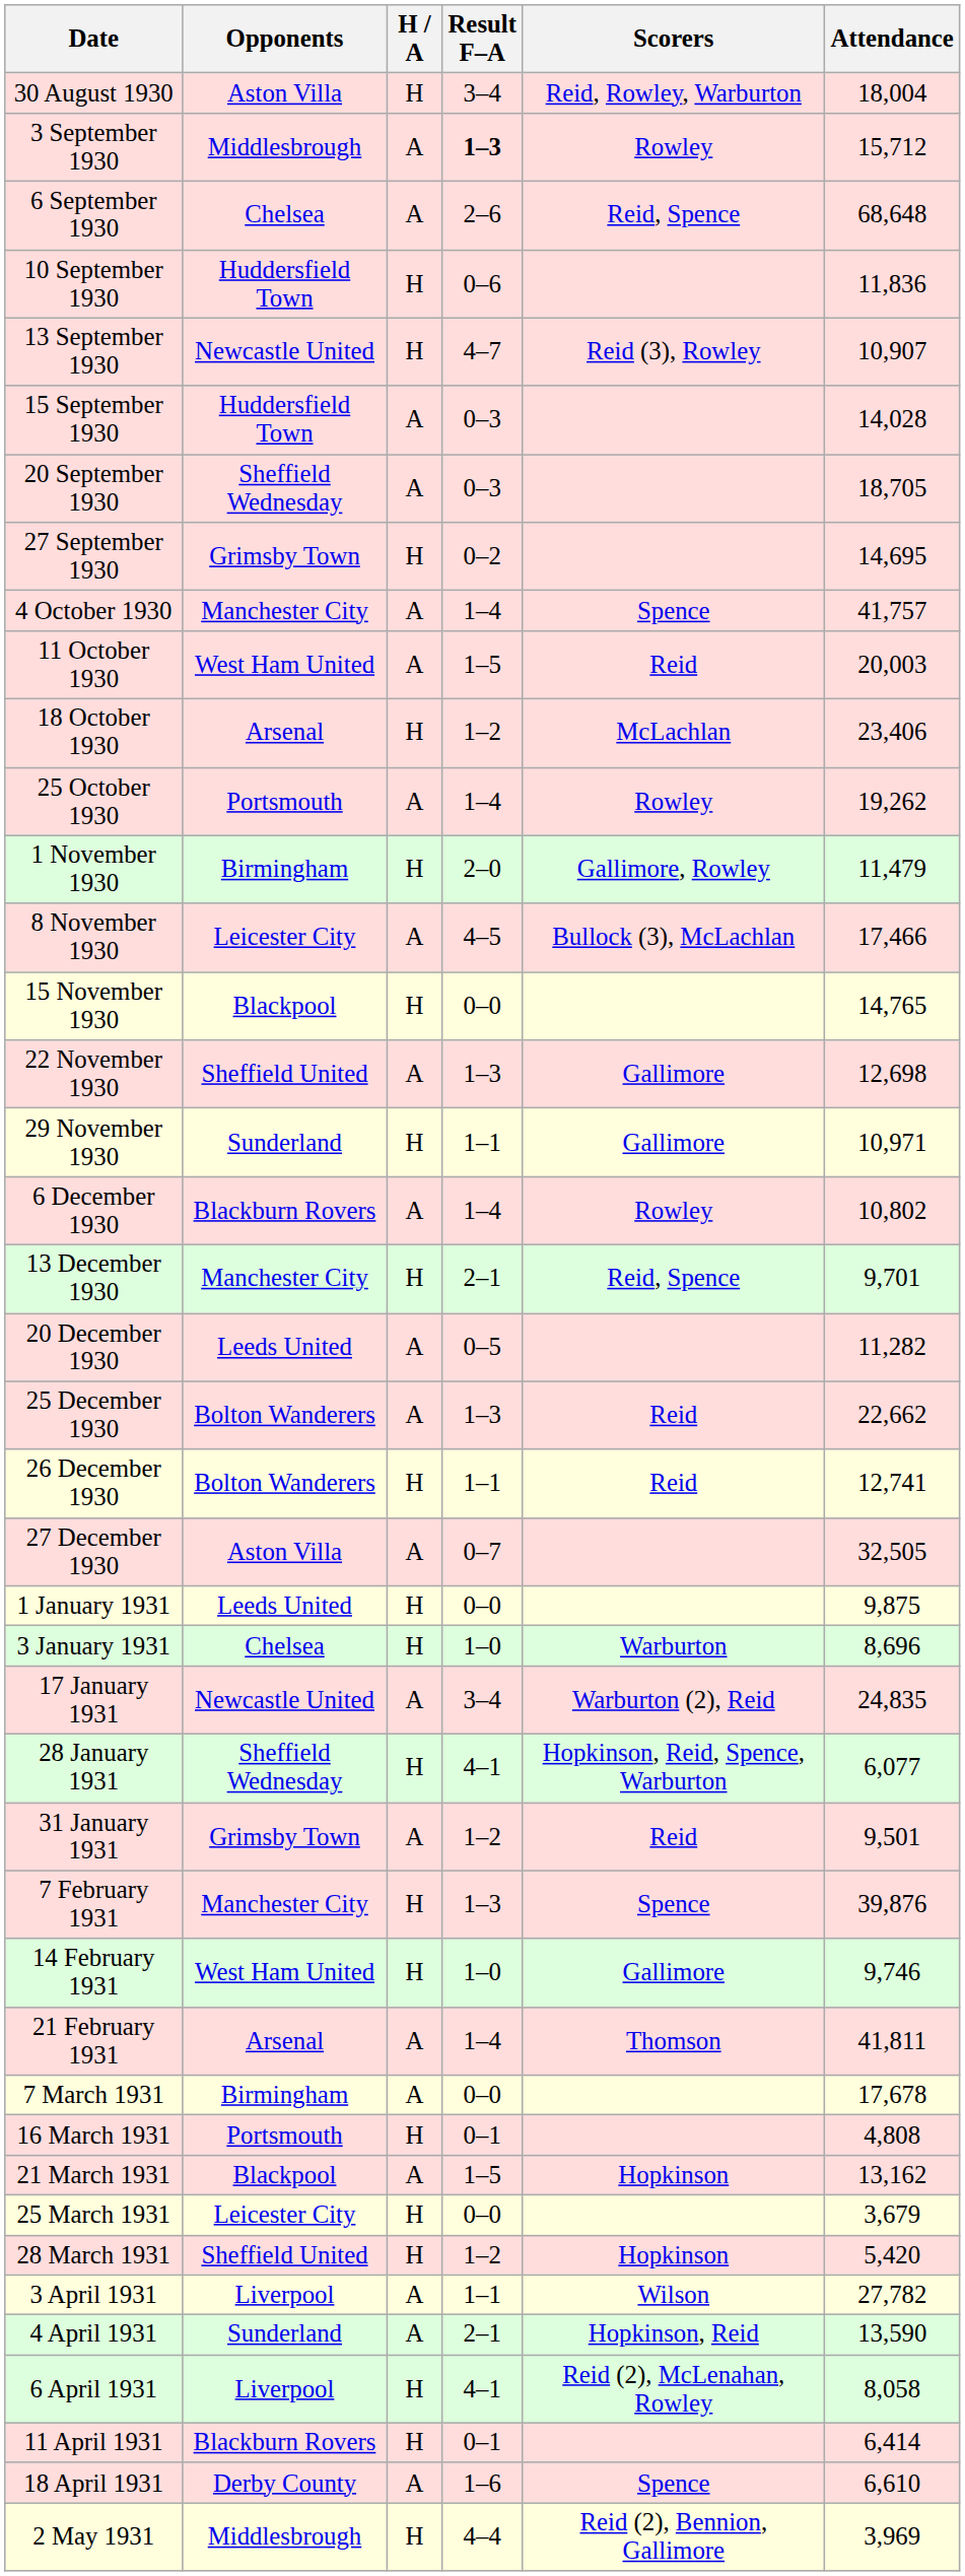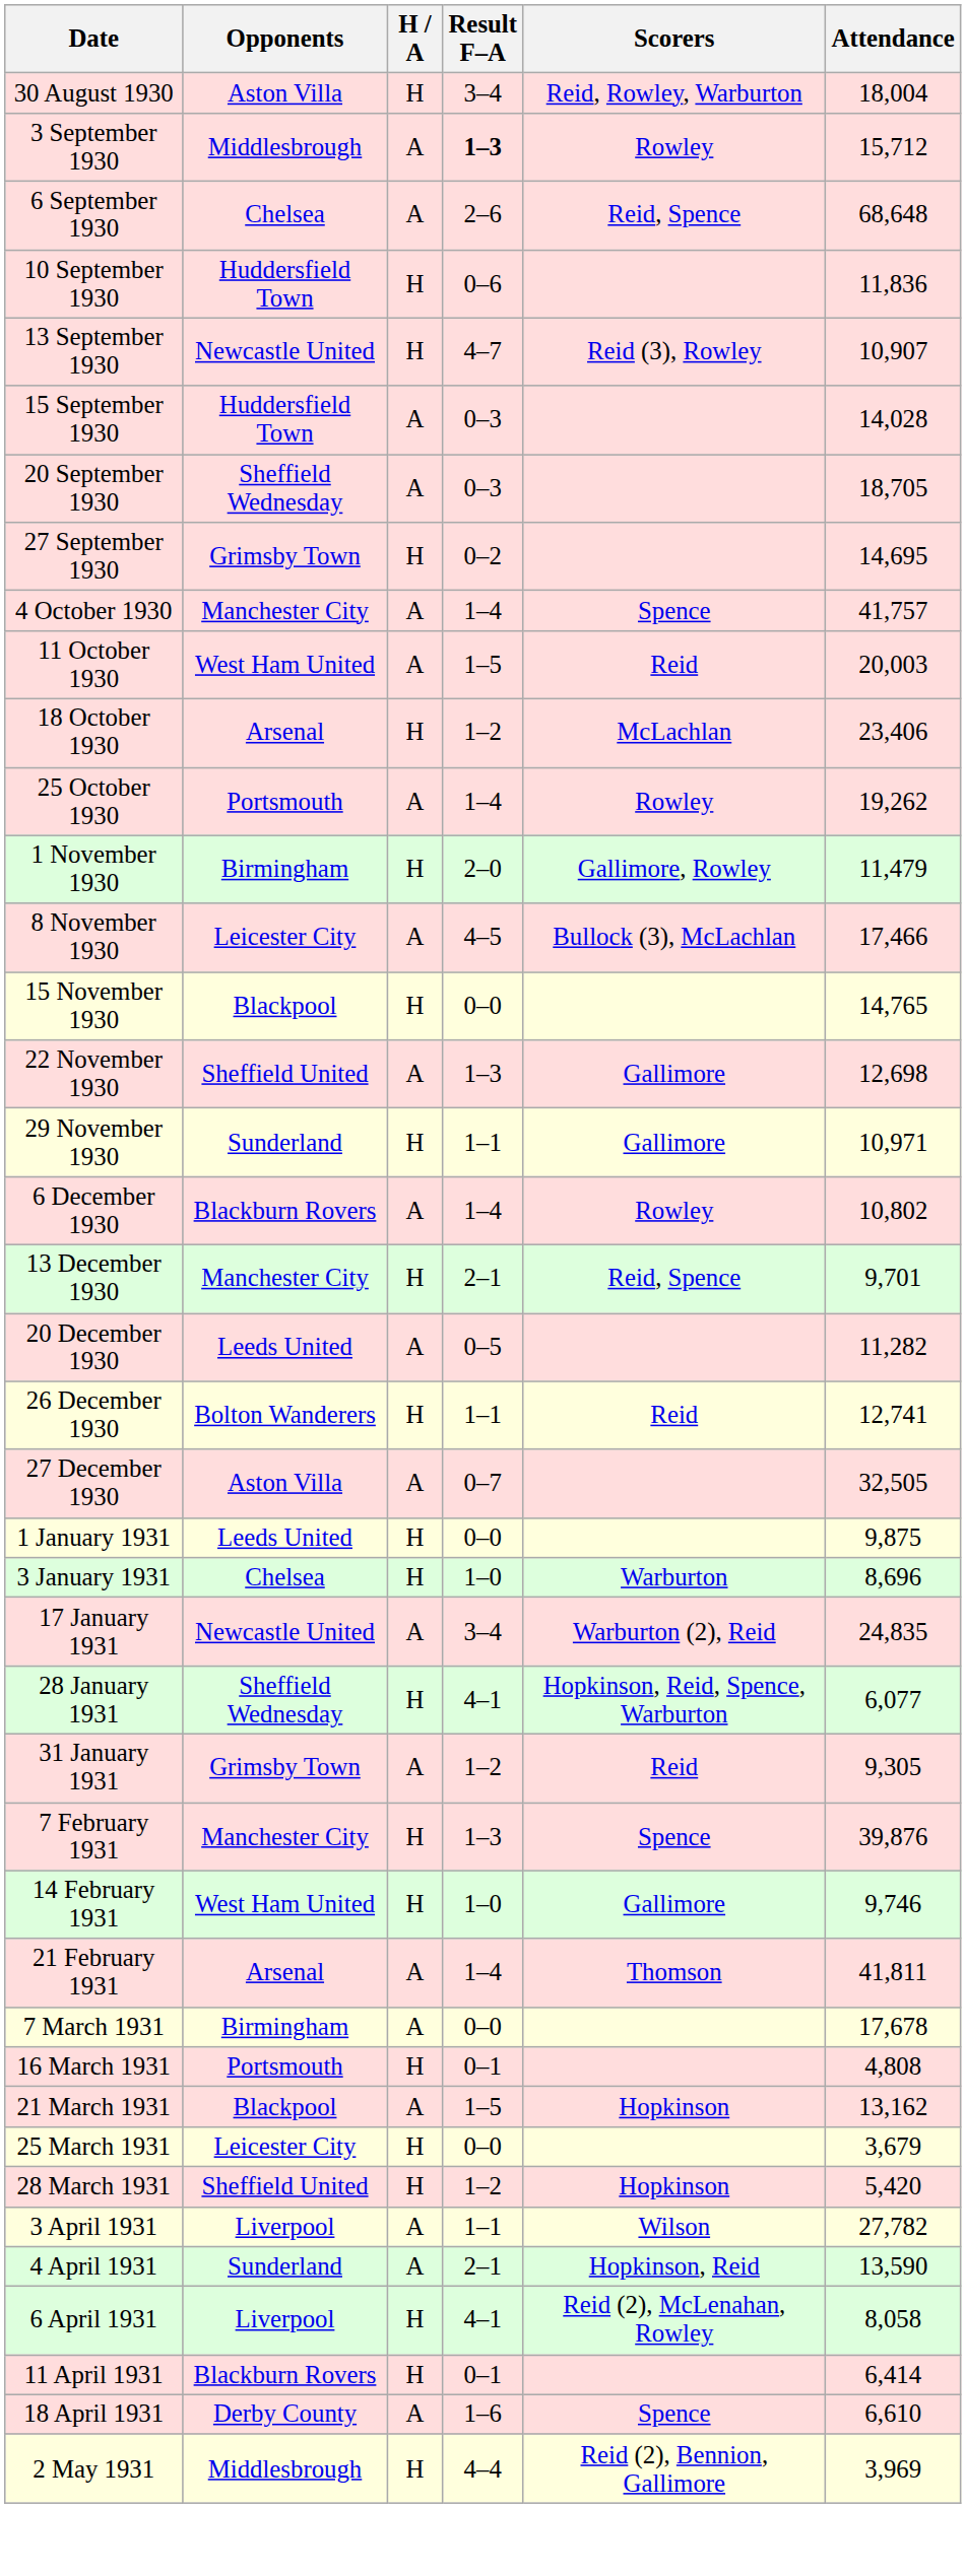 <table class="wikitable" style="text-align:center">
 <tr>
 <th>Date</th>
 <th>Opponents</th>
 <th>H / A</th>
 <th>Result<br>F–A</th>
 <th>Scorers</th>
 <th>Attendance</th>
 </tr>
 <tr bgcolor="#ffdddd">
 <td>30 August 1930</td>
 <td><a href='#'>Aston Villa</a></td>
 <td>H</td>
 <td>3–4</td>
 <td><a href='#'>Reid</a>, <a href='#'>Rowley</a>, <a href='#'>Warburton</a></td>
 <td>18,004</td>
 </tr>
 <tr bgcolor="#ffdddd">
 <td>3 September 1930</td>
 <td><a href='#'>Middlesbrough</a></td>
 <td>A</td>
 <td><strong>1–3</strong></td>
 <td><a href='#'>Rowley</a></td>
 <td>15,712</td>
 </tr>
 <tr bgcolor="#ffdddd">
 <td>6 September 1930</td>
 <td><a href='#'>Chelsea</a></td>
 <td>A</td>
 <td>2–6</td>
 <td><a href='#'>Reid</a>, <a href='#'>Spence</a></td>
 <td>68,648</td>
 </tr>
 <tr bgcolor="#ffdddd">
 <td>10 September 1930</td>
 <td><a href='#'>Huddersfield Town</a></td>
 <td>H</td>
 <td>0–6</td>
 <td></td>
 <td>11,836</td>
 </tr>
 <tr bgcolor="#ffdddd">
 <td>13 September 1930</td>
 <td><a href='#'>Newcastle United</a></td>
 <td>H</td>
 <td>4–7</td>
 <td><a href='#'>Reid</a> (3), <a href='#'>Rowley</a></td>
 <td>10,907</td>
 </tr>
 <tr bgcolor="#ffdddd">
 <td>15 September 1930</td>
 <td><a href='#'>Huddersfield Town</a></td>
 <td>A</td>
 <td>0–3</td>
 <td></td>
 <td>14,028</td>
 </tr>
 <tr bgcolor="#ffdddd">
 <td>20 September 1930</td>
 <td><a href='#'>Sheffield Wednesday</a></td>
 <td>A</td>
 <td>0–3</td>
 <td></td>
 <td>18,705</td>
 </tr>
 <tr bgcolor="#ffdddd">
 <td>27 September 1930</td>
 <td><a href='#'>Grimsby Town</a></td>
 <td>H</td>
 <td>0–2</td>
 <td></td>
 <td>14,695</td>
 </tr>
 <tr bgcolor="#ffdddd">
 <td>4 October 1930</td>
 <td><a href='#'>Manchester City</a></td>
 <td>A</td>
 <td>1–4</td>
 <td><a href='#'>Spence</a></td>
 <td>41,757</td>
 </tr>
 <tr bgcolor="#ffdddd">
 <td>11 October 1930</td>
 <td><a href='#'>West Ham United</a></td>
 <td>A</td>
 <td>1–5</td>
 <td><a href='#'>Reid</a></td>
 <td>20,003</td>
 </tr>
 <tr bgcolor="#ffdddd">
 <td>18 October 1930</td>
 <td><a href='#'>Arsenal</a></td>
 <td>H</td>
 <td>1–2</td>
 <td><a href='#'>McLachlan</a></td>
 <td>23,406</td>
 </tr>
 <tr bgcolor="#ffdddd">
 <td>25 October 1930</td>
 <td><a href='#'>Portsmouth</a></td>
 <td>A</td>
 <td>1–4</td>
 <td><a href='#'>Rowley</a></td>
 <td>19,262</td>
 </tr>
 <tr bgcolor="#ddffdd">
 <td>1 November 1930</td>
 <td><a href='#'>Birmingham</a></td>
 <td>H</td>
 <td>2–0</td>
 <td><a href='#'>Gallimore</a>, <a href='#'>Rowley</a></td>
 <td>11,479</td>
 </tr>
 <tr bgcolor="#ffdddd">
 <td>8 November 1930</td>
 <td><a href='#'>Leicester City</a></td>
 <td>A</td>
 <td>4–5</td>
 <td><a href='#'>Bullock</a> (3), <a href='#'>McLachlan</a></td>
 <td>17,466</td>
 </tr>
 <tr bgcolor="#ffffdd">
 <td>15 November 1930</td>
 <td><a href='#'>Blackpool</a></td>
 <td>H</td>
 <td>0–0</td>
 <td></td>
 <td>14,765</td>
 </tr>
 <tr bgcolor="#ffdddd">
 <td>22 November 1930</td>
 <td><a href='#'>Sheffield United</a></td>
 <td>A</td>
 <td>1–3</td>
 <td><a href='#'>Gallimore</a></td>
 <td>12,698</td>
 </tr>
 <tr bgcolor="#ffffdd">
 <td>29 November 1930</td>
 <td><a href='#'>Sunderland</a></td>
 <td>H</td>
 <td>1–1</td>
 <td><a href='#'>Gallimore</a></td>
 <td>10,971</td>
 </tr>
 <tr bgcolor="#ffdddd">
 <td>6 December 1930</td>
 <td><a href='#'>Blackburn Rovers</a></td>
 <td>A</td>
 <td>1–4</td>
 <td><a href='#'>Rowley</a></td>
 <td>10,802</td>
 </tr>
 <tr bgcolor="#ddffdd">
 <td>13 December 1930</td>
 <td><a href='#'>Manchester City</a></td>
 <td>H</td>
 <td>2–1</td>
 <td><a href='#'>Reid</a>, <a href='#'>Spence</a></td>
 <td>9,701</td>
 </tr>
 <tr bgcolor="#ffdddd">
 <td>20 December 1930</td>
 <td><a href='#'>Leeds United</a></td>
 <td>A</td>
 <td>0–5</td>
 <td></td>
 <td>11,282</td>
 </tr>
-<tr bgcolor="#ffdddd">
-<td>25 December 1930</td>
-<td><a href='#'>Bolton Wanderers</a></td>
-<td>A</td>
-<td>1–3</td>
-<td><a href='#'>Reid</a></td>
-<td>22,662</td>
-</tr>
 <tr bgcolor="#ffffdd">
 <td>26 December 1930</td>
 <td><a href='#'>Bolton Wanderers</a></td>
 <td>H</td>
 <td>1–1</td>
 <td><a href='#'>Reid</a></td>
 <td>12,741</td>
 </tr>
 <tr bgcolor="#ffdddd">
 <td>27 December 1930</td>
 <td><a href='#'>Aston Villa</a></td>
 <td>A</td>
 <td>0–7</td>
 <td></td>
 <td>32,505</td>
 </tr>
 <tr bgcolor="#ffffdd">
 <td>1 January 1931</td>
 <td><a href='#'>Leeds United</a></td>
 <td>H</td>
 <td>0–0</td>
 <td></td>
 <td>9,875</td>
 </tr>
 <tr bgcolor="#ddffdd">
 <td>3 January 1931</td>
 <td><a href='#'>Chelsea</a></td>
 <td>H</td>
 <td>1–0</td>
 <td><a href='#'>Warburton</a></td>
 <td>8,696</td>
 </tr>
 <tr bgcolor="#ffdddd">
 <td>17 January 1931</td>
 <td><a href='#'>Newcastle United</a></td>
 <td>A</td>
 <td>3–4</td>
 <td><a href='#'>Warburton</a> (2), <a href='#'>Reid</a></td>
 <td>24,835</td>
 </tr>
 <tr bgcolor="#ddffdd">
 <td>28 January 1931</td>
 <td><a href='#'>Sheffield Wednesday</a></td>
 <td>H</td>
 <td>4–1</td>
 <td><a href='#'>Hopkinson</a>, <a href='#'>Reid</a>, <a href='#'>Spence</a>, <a href='#'>Warburton</a></td>
 <td>6,077</td>
 </tr>
 <tr bgcolor="#ffdddd">
 <td>31 January 1931</td>
 <td><a href='#'>Grimsby Town</a></td>
 <td>A</td>
 <td>1–2</td>
 <td><a href='#'>Reid</a></td>
-<td>9,501</td>
+<td>9,305</td>
 </tr>
 <tr bgcolor="#ffdddd">
 <td>7 February 1931</td>
 <td><a href='#'>Manchester City</a></td>
 <td>H</td>
 <td>1–3</td>
 <td><a href='#'>Spence</a></td>
 <td>39,876</td>
 </tr>
 <tr bgcolor="#ddffdd">
 <td>14 February 1931</td>
 <td><a href='#'>West Ham United</a></td>
 <td>H</td>
 <td>1–0</td>
 <td><a href='#'>Gallimore</a></td>
 <td>9,746</td>
 </tr>
 <tr bgcolor="#ffdddd">
 <td>21 February 1931</td>
 <td><a href='#'>Arsenal</a></td>
 <td>A</td>
 <td>1–4</td>
 <td><a href='#'>Thomson</a></td>
 <td>41,811</td>
 </tr>
 <tr bgcolor="#ffffdd">
 <td>7 March 1931</td>
 <td><a href='#'>Birmingham</a></td>
 <td>A</td>
 <td>0–0</td>
 <td></td>
 <td>17,678</td>
 </tr>
 <tr bgcolor="#ffdddd">
 <td>16 March 1931</td>
 <td><a href='#'>Portsmouth</a></td>
 <td>H</td>
 <td>0–1</td>
 <td></td>
 <td>4,808</td>
 </tr>
 <tr bgcolor="#ffdddd">
 <td>21 March 1931</td>
 <td><a href='#'>Blackpool</a></td>
 <td>A</td>
 <td>1–5</td>
 <td><a href='#'>Hopkinson</a></td>
 <td>13,162</td>
 </tr>
 <tr bgcolor="#ffffdd">
 <td>25 March 1931</td>
 <td><a href='#'>Leicester City</a></td>
 <td>H</td>
 <td>0–0</td>
 <td></td>
 <td>3,679</td>
 </tr>
 <tr bgcolor="#ffdddd">
 <td>28 March 1931</td>
 <td><a href='#'>Sheffield United</a></td>
 <td>H</td>
 <td>1–2</td>
 <td><a href='#'>Hopkinson</a></td>
 <td>5,420</td>
 </tr>
 <tr bgcolor="#ffffdd">
 <td>3 April 1931</td>
 <td><a href='#'>Liverpool</a></td>
 <td>A</td>
 <td>1–1</td>
 <td><a href='#'>Wilson</a></td>
 <td>27,782</td>
 </tr>
 <tr bgcolor="#ddffdd">
 <td>4 April 1931</td>
 <td><a href='#'>Sunderland</a></td>
 <td>A</td>
 <td>2–1</td>
 <td><a href='#'>Hopkinson</a>, <a href='#'>Reid</a></td>
 <td>13,590</td>
 </tr>
 <tr bgcolor="#ddffdd">
 <td>6 April 1931</td>
 <td><a href='#'>Liverpool</a></td>
 <td>H</td>
 <td>4–1</td>
 <td><a href='#'>Reid</a> (2), <a href='#'>McLenahan</a>, <a href='#'>Rowley</a></td>
 <td>8,058</td>
 </tr>
 <tr bgcolor="#ffdddd">
 <td>11 April 1931</td>
 <td><a href='#'>Blackburn Rovers</a></td>
 <td>H</td>
 <td>0–1</td>
 <td></td>
 <td>6,414</td>
 </tr>
 <tr bgcolor="#ffdddd">
 <td>18 April 1931</td>
 <td><a href='#'>Derby County</a></td>
 <td>A</td>
 <td>1–6</td>
 <td><a href='#'>Spence</a></td>
 <td>6,610</td>
 </tr>
 <tr bgcolor="#ffffdd">
 <td>2 May 1931</td>
 <td><a href='#'>Middlesbrough</a></td>
 <td>H</td>
 <td>4–4</td>
 <td><a href='#'>Reid</a> (2), <a href='#'>Bennion</a>, <a href='#'>Gallimore</a></td>
 <td>3,969</td>
 </tr>
 </table>
